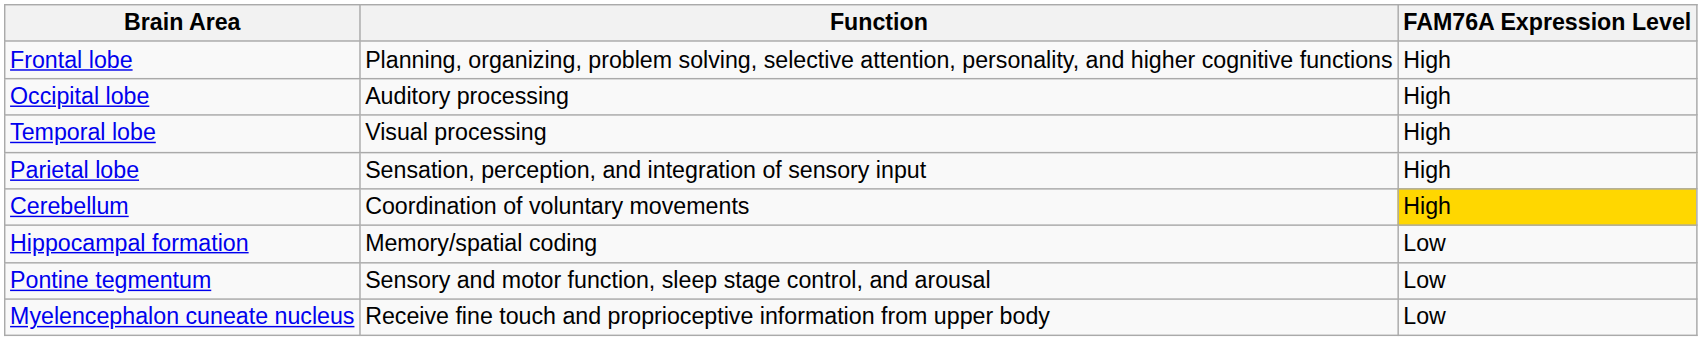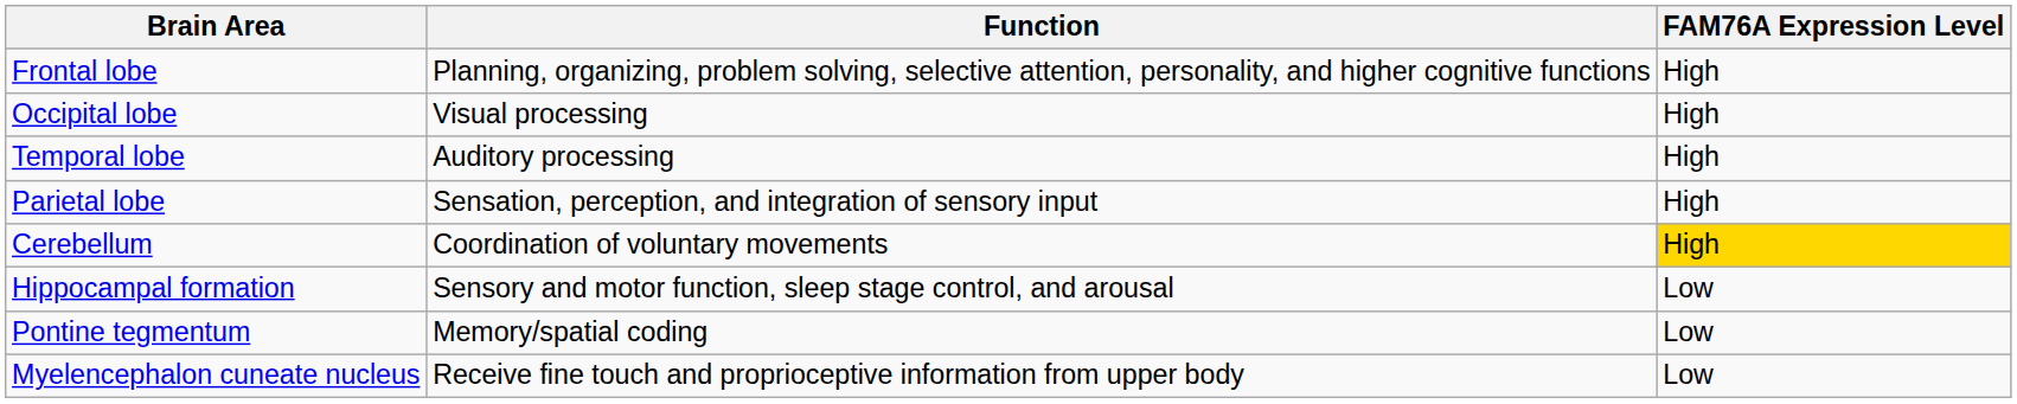 <table class="wikitable">
 <tr>
 <th>Brain Area</th>
 <th>Function</th>
 <th>FAM76A Expression Level</th>
 </tr>
 <tr>
 <td><a href='#'>Frontal lobe</a></td>
 <td>Planning, organizing, problem solving, selective attention, personality, and higher cognitive functions</td>
 <td>High</td>
 </tr>
 <tr>
 <td><a href='#'>Occipital lobe</a></td>
-<td>Auditory processing</td>
+<td>Visual processing</td>
 <td>High</td>
 </tr>
 <tr>
 <td><a href='#'>Temporal lobe</a></td>
-<td>Visual processing</td>
+<td>Auditory processing</td>
 <td>High</td>
 </tr>
 <tr>
 <td><a href='#'>Parietal lobe</a></td>
 <td>Sensation, perception, and integration of sensory input</td>
 <td>High</td>
 </tr>
 <tr>
 <td><a href='#'>Cerebellum</a></td>
 <td>Coordination of voluntary movements</td>
 <td style="background: gold;">High</td>
 </tr>
 <tr>
 <td><a href='#'>Hippocampal formation</a></td>
-<td>Memory/spatial coding</td>
+<td>Sensory and motor function, sleep stage control, and arousal</td>
 <td>Low</td>
 </tr>
 <tr>
 <td><a href='#'>Pontine tegmentum</a></td>
-<td>Sensory and motor function, sleep stage control, and arousal</td>
+<td>Memory/spatial coding</td>
 <td>Low</td>
 </tr>
 <tr>
 <td><a href='#'>Myelencephalon cuneate nucleus</a></td>
 <td>Receive fine touch and proprioceptive information from upper body</td>
 <td>Low</td>
 </tr>
 </table>
